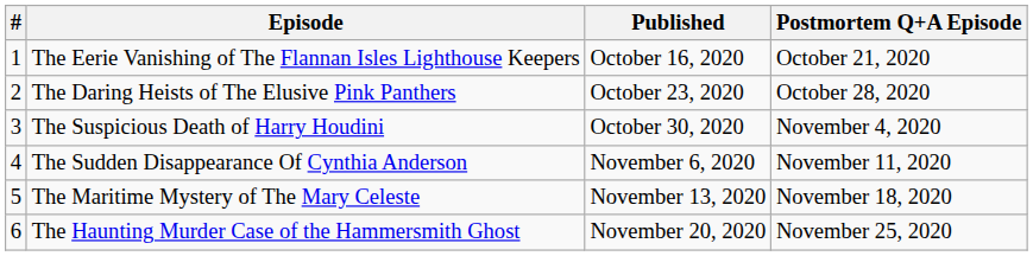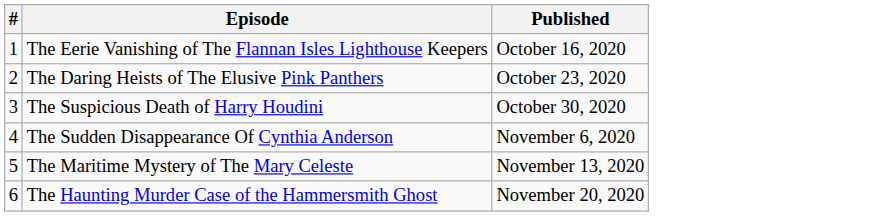 <table class="wikitable">
 <tr>
 <th>#</th>
 <th>Episode</th>
 <th>Published</th>
-<th>Postmortem Q+A Episode</th>
 </tr>
 <tr>
 <td>1</td>
 <td>The Eerie Vanishing of The <a href='#'>Flannan Isles Lighthouse</a> Keepers</td>
 <td>October 16, 2020</td>
-<td>October 21, 2020</td>
 </tr>
 <tr>
 <td>2</td>
 <td>The Daring Heists of The Elusive <a href='#'>Pink Panthers</a></td>
 <td>October 23, 2020</td>
-<td>October 28, 2020</td>
 </tr>
 <tr>
 <td>3</td>
 <td>The Suspicious Death of <a href='#'>Harry Houdini</a></td>
 <td>October 30, 2020</td>
-<td>November 4, 2020</td>
 </tr>
 <tr>
 <td>4</td>
 <td>The Sudden Disappearance Of <a href='#'>Cynthia Anderson</a></td>
 <td>November 6, 2020</td>
-<td>November 11, 2020</td>
 </tr>
 <tr>
 <td>5</td>
 <td>The Maritime Mystery of The <a href='#'>Mary Celeste</a></td>
 <td>November 13, 2020</td>
-<td>November 18, 2020</td>
 </tr>
 <tr>
 <td>6</td>
 <td>The <a href='#'>Haunting Murder Case of the Hammersmith Ghost</a></td>
 <td>November 20, 2020</td>
-<td>November 25, 2020</td>
 </tr>
 </table>
